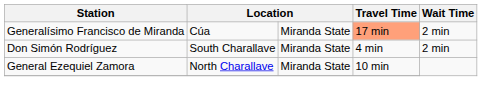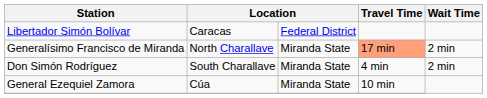 <table class="wikitable sortable">
 <tr>
 <th>Station</th>
 <th colspan=2>Location</th>
 <th>Travel Time</th>
 <th>Wait Time</th>
 </tr>
 <tr>
+<td><a href='#'>Libertador Simón Bolívar</a></td>
+<td>Caracas</td>
+<td><a href='#'>Federal District</a></td>
+<td></td>
+<td></td>
+</tr>
+<tr>
 <td>Generalísimo Francisco de Miranda</td>
-<td>Cúa</td>
+<td>North <a href='#'>Charallave</a></td>
 <td>Miranda State</td>
 <td style="background: lightsalmon;">17 min</td>
 <td>2 min</td>
 </tr>
 <tr>
 <td>Don Simón Rodríguez</td>
 <td>South Charallave</td>
 <td>Miranda State</td>
 <td>4 min</td>
 <td>2 min</td>
 </tr>
 <tr>
 <td>General Ezequiel Zamora</td>
-<td>North <a href='#'>Charallave</a></td>
+<td>Cúa</td>
 <td>Miranda State</td>
 <td>10 min</td>
 </tr>
 <tr>
 </tr>
 </table>
